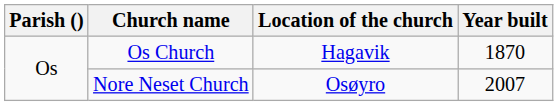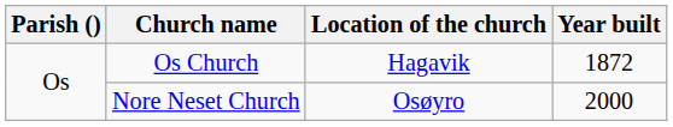 <table class="wikitable" style="text-align:center">
 <tr>
 <th>Parish ()</th>
 <th>Church name</th>
 <th>Location of the church</th>
 <th>Year built</th>
 </tr>
 <tr>
 <td rowspan="2">Os</td>
 <td><a href='#'>Os Church</a></td>
 <td><a href='#'>Hagavik</a></td>
-<td>1870</td>
+<td>1872</td>
 </tr>
 <tr>
 <td><a href='#'>Nore Neset Church</a></td>
 <td><a href='#'>Osøyro</a></td>
-<td>2007</td>
+<td>2000</td>
 </tr>
 </table>
